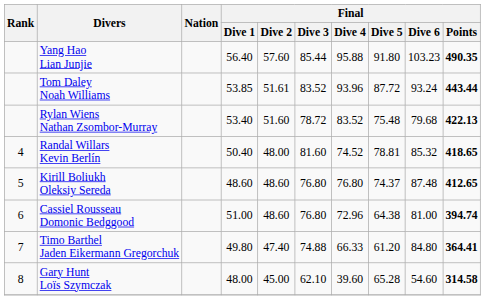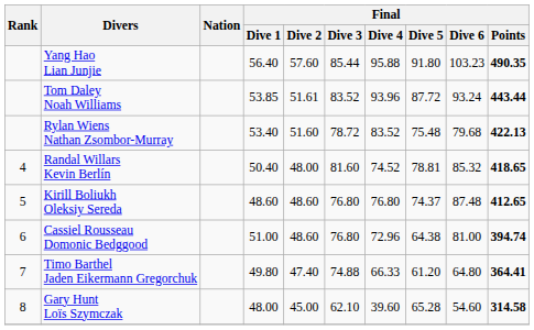 <table class="wikitable sortable" style="text-align:center">
 <tr>
 <th rowspan=2 data-sort-type=number>Rank</th>
 <th rowspan=2>Divers</th>
 <th rowspan=2>Nation</th>
 <th colspan=7>Final</th>
 </tr>
 <tr>
 <th>Dive 1</th>
 <th>Dive 2</th>
 <th>Dive 3</th>
 <th>Dive 4</th>
 <th>Dive 5</th>
 <th>Dive 6</th>
 <th>Points</th>
 </tr>
 <tr>
 <td></td>
 <td align=left><a href='#'>Yang Hao</a><br><a href='#'>Lian Junjie</a></td>
 <td align=left></td>
 <td>56.40</td>
 <td>57.60</td>
 <td>85.44</td>
 <td>95.88</td>
 <td>91.80</td>
 <td>103.23</td>
 <td><strong>490.35</strong></td>
 </tr>
 <tr>
 <td></td>
 <td align=left><a href='#'>Tom Daley</a><br><a href='#'>Noah Williams</a></td>
 <td align=left></td>
 <td>53.85</td>
 <td>51.61</td>
 <td>83.52</td>
 <td>93.96</td>
 <td>87.72</td>
 <td>93.24</td>
 <td><strong>443.44</strong></td>
 </tr>
 <tr>
 <td></td>
 <td align=left><a href='#'>Rylan Wiens</a><br><a href='#'>Nathan Zsombor-Murray</a></td>
 <td align=left></td>
 <td>53.40</td>
 <td>51.60</td>
 <td>78.72</td>
 <td>83.52</td>
 <td>75.48</td>
 <td>79.68</td>
 <td><strong>422.13</strong></td>
 </tr>
 <tr>
 <td>4</td>
 <td align=left><a href='#'>Randal Willars</a><br><a href='#'>Kevin Berlín</a></td>
 <td align=left></td>
 <td>50.40</td>
 <td>48.00</td>
 <td>81.60</td>
 <td>74.52</td>
 <td>78.81</td>
 <td>85.32</td>
 <td><strong>418.65</strong></td>
 </tr>
 <tr>
 <td>5</td>
 <td align=left><a href='#'>Kirill Boliukh</a><br><a href='#'>Oleksiy Sereda</a></td>
 <td align=left></td>
 <td>48.60</td>
 <td>48.60</td>
 <td>76.80</td>
 <td>76.80</td>
 <td>74.37</td>
 <td>87.48</td>
 <td><strong>412.65</strong></td>
 </tr>
 <tr>
 <td>6</td>
 <td align=left><a href='#'>Cassiel Rousseau</a><br><a href='#'>Domonic Bedggood</a></td>
 <td align=left></td>
 <td>51.00</td>
 <td>48.60</td>
 <td>76.80</td>
 <td>72.96</td>
 <td>64.38</td>
 <td>81.00</td>
 <td><strong>394.74	</strong></td>
 </tr>
 <tr>
 <td>7</td>
 <td align=left><a href='#'>Timo Barthel</a><br><a href='#'>Jaden Eikermann Gregorchuk</a></td>
 <td align=left></td>
 <td>49.80</td>
 <td>47.40</td>
 <td>74.88</td>
 <td>66.33</td>
 <td>61.20</td>
-<td>84.80</td>
+<td>64.80</td>
 <td><strong>364.41</strong></td>
 </tr>
 <tr>
 <td>8</td>
 <td align=left><a href='#'>Gary Hunt</a><br><a href='#'>Loïs Szymczak</a></td>
 <td align=left></td>
 <td>48.00</td>
 <td>45.00</td>
 <td>62.10</td>
 <td>39.60</td>
 <td>65.28</td>
 <td>54.60</td>
 <td><strong>314.58</strong></td>
 </tr>
 <tr>
 </tr>
 </table>
